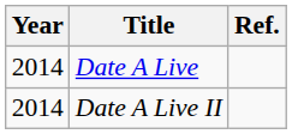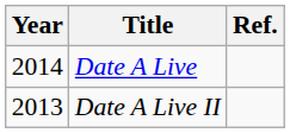 <table class="wikitable">
 <tr>
 <th>Year</th>
 <th>Title</th>
 <th>Ref.</th>
 </tr>
 <tr>
 <td>2014</td>
 <td><em><a href='#'>Date A Live</a></em></td>
 <td></td>
 </tr>
 <tr>
-<td>2014</td>
+<td>2013</td>
 <td><em>Date A Live II</em></td>
 <td></td>
 </tr>
 </table>
